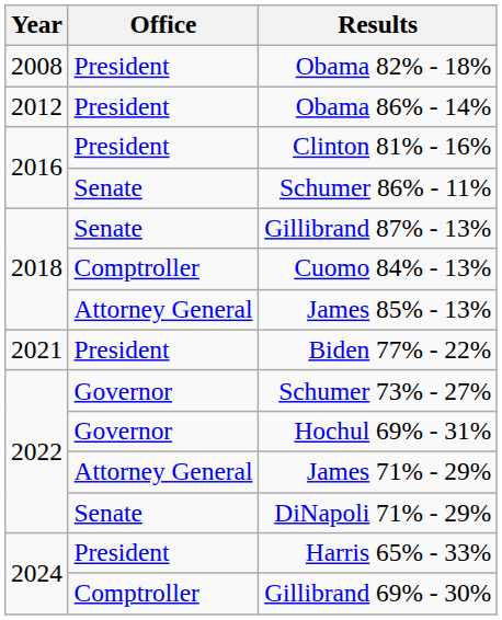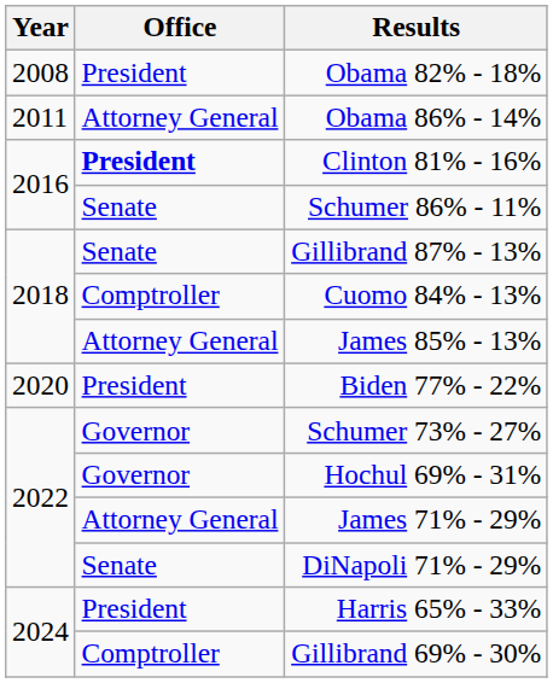 <table class=wikitable>
 <tr>
 <th>Year</th>
 <th>Office</th>
 <th>Results</th>
 </tr>
 <tr>
 <td>2008</td>
 <td><a href='#'>President</a></td>
 <td align="right" ><a href='#'>Obama</a> 82% - 18%</td>
 </tr>
 <tr>
-<td>2012</td>
-<td><a href='#'>President</a></td>
+<td>2011</td>
+<td><a href='#'>Attorney General</a></td>
 <td align="right" ><a href='#'>Obama</a> 86% - 14%</td>
 </tr>
 <tr>
 <td rowspan=2>2016</td>
-<td><a href='#'>President</a></td>
+<td><strong><a href='#'>President</a></strong></td>
 <td align="right" ><a href='#'>Clinton</a> 81% - 16%</td>
 </tr>
 <tr>
 <td><a href='#'>Senate</a></td>
 <td align="right" ><a href='#'>Schumer</a> 86% - 11%</td>
 </tr>
 <tr>
 <td rowspan=3>2018</td>
 <td><a href='#'>Senate</a></td>
 <td align="right" ><a href='#'>Gillibrand</a> 87% - 13%</td>
 </tr>
 <tr>
 <td><a href='#'>Comptroller</a></td>
 <td align="right" ><a href='#'>Cuomo</a> 84% - 13%</td>
 </tr>
 <tr>
 <td><a href='#'>Attorney General</a></td>
 <td align="right" ><a href='#'>James</a> 85% - 13%</td>
 </tr>
 <tr>
-<td>2021</td>
+<td>2020</td>
 <td><a href='#'>President</a></td>
 <td align="right" ><a href='#'>Biden</a> 77% - 22%</td>
 </tr>
 <tr>
 <td rowspan=4>2022</td>
 <td><a href='#'>Governor</a></td>
 <td align="right" ><a href='#'>Schumer</a> 73% - 27%</td>
 </tr>
 <tr>
 <td><a href='#'>Governor</a></td>
 <td align="right" ><a href='#'>Hochul</a> 69% - 31%</td>
 </tr>
 <tr>
 <td><a href='#'>Attorney General</a></td>
 <td align="right" ><a href='#'>James</a> 71% - 29%</td>
 </tr>
 <tr>
 <td><a href='#'>Senate</a></td>
 <td align="right" ><a href='#'>DiNapoli</a> 71% - 29%</td>
 </tr>
 <tr>
 <td rowspan=2>2024</td>
 <td><a href='#'>President</a></td>
 <td align="right" ><a href='#'>Harris</a> 65% - 33%</td>
 </tr>
 <tr>
 <td><a href='#'>Comptroller</a></td>
 <td align="right" ><a href='#'>Gillibrand</a> 69% - 30%</td>
 </tr>
 </table>
